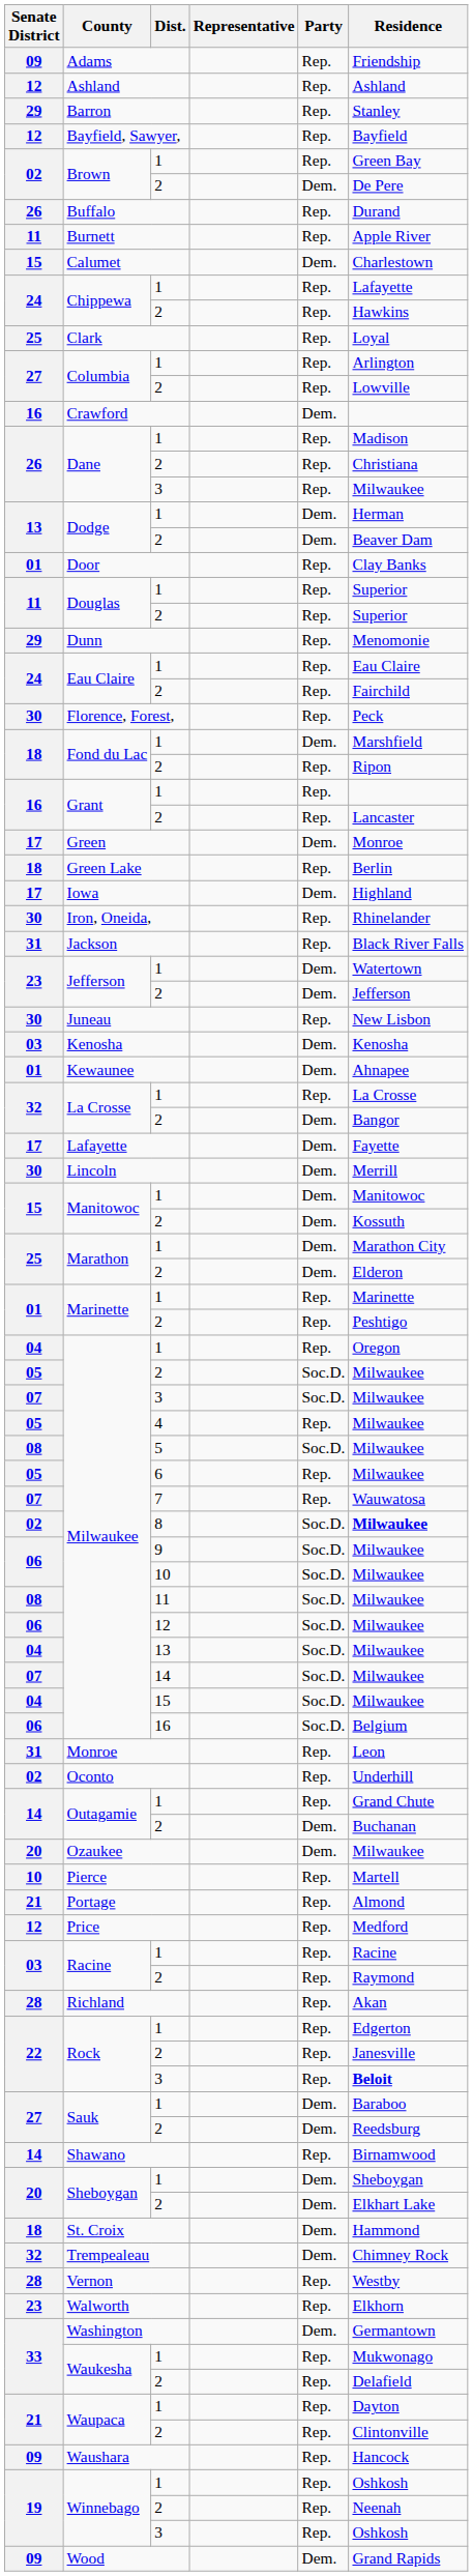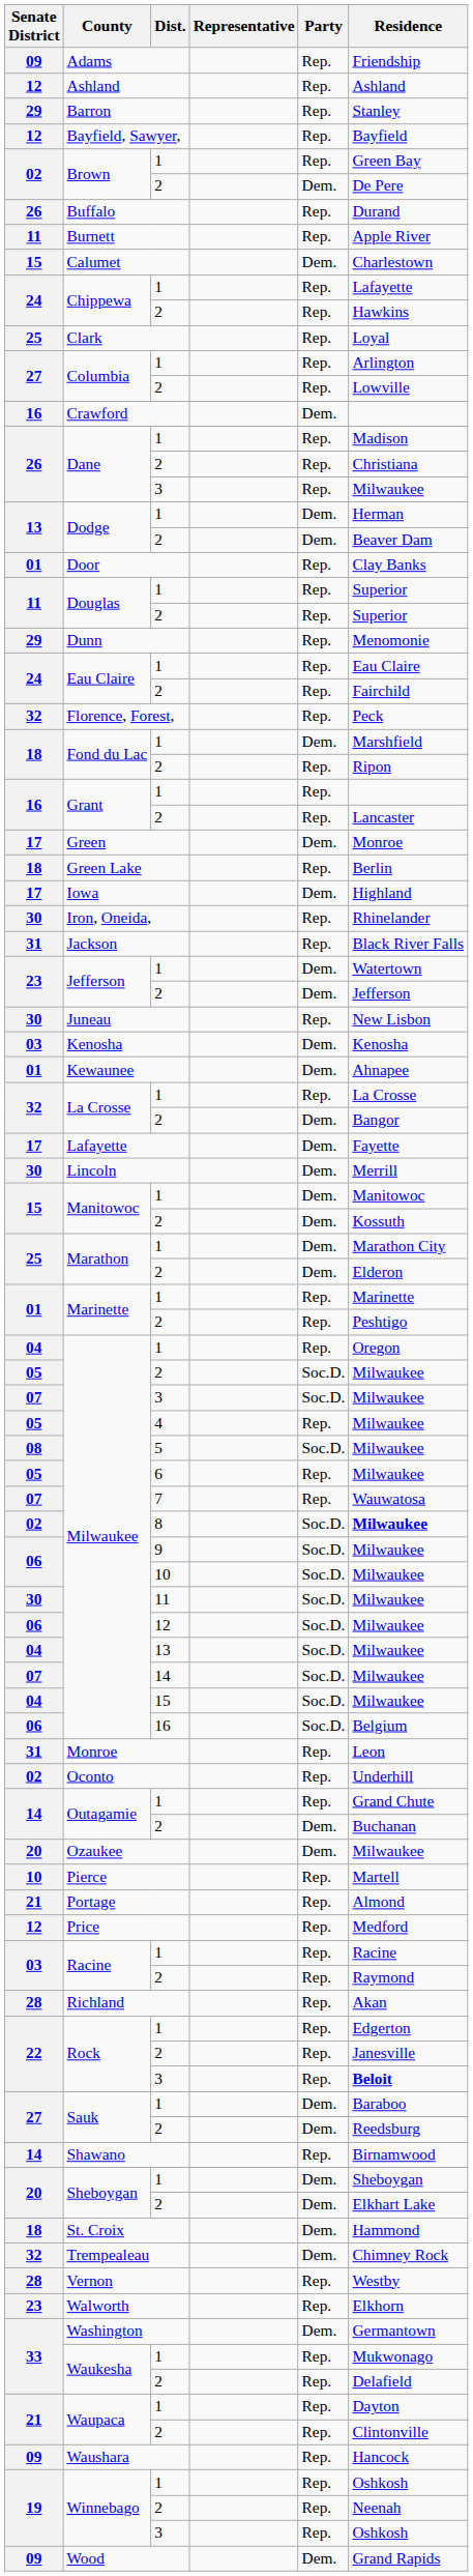 <table class="wikitable sortable">
 <tr>
 <th>Senate<br>District</th>
 <th>County</th>
 <th>Dist.</th>
 <th>Representative</th>
 <th>Party</th>
 <th>Residence</th>
 </tr>
 <tr>
 <th><a href='#'>09</a></th>
 <td text-align="left" colspan="2"><a href='#'>Adams</a> </td>
 <td></td>
 <td>Rep.</td>
 <td><a href='#'>Friendship</a></td>
 </tr>
 <tr>
 <th><a href='#'>12</a></th>
 <td text-align="left" colspan="2"><a href='#'>Ashland</a></td>
 <td></td>
 <td>Rep.</td>
 <td><a href='#'>Ashland</a></td>
 </tr>
 <tr>
 <th><a href='#'>29</a></th>
 <td text-align="left" colspan="2"><a href='#'>Barron</a></td>
 <td></td>
 <td>Rep.</td>
 <td><a href='#'>Stanley</a></td>
 </tr>
 <tr>
 <th><a href='#'>12</a></th>
 <td text-align="left" colspan="2"><a href='#'>Bayfield</a>, <a href='#'>Sawyer</a>, </td>
 <td></td>
 <td>Rep.</td>
 <td><a href='#'>Bayfield</a></td>
 </tr>
 <tr>
 <th rowspan="2"><a href='#'>02</a></th>
 <td text-align="left" rowspan="2"><a href='#'>Brown</a></td>
 <td>1</td>
 <td></td>
 <td>Rep.</td>
 <td><a href='#'>Green Bay</a></td>
 </tr>
 <tr>
 <td>2</td>
 <td></td>
 <td>Dem.</td>
 <td><a href='#'>De Pere</a></td>
 </tr>
 <tr>
 <th><a href='#'>26</a></th>
 <td text-align="left" colspan="2"><a href='#'>Buffalo</a> </td>
 <td></td>
 <td>Rep.</td>
 <td><a href='#'>Durand</a></td>
 </tr>
 <tr>
 <th><a href='#'>11</a></th>
 <td text-align="left" colspan="2"><a href='#'>Burnett</a> </td>
 <td></td>
 <td>Rep.</td>
 <td><a href='#'>Apple River</a></td>
 </tr>
 <tr>
 <th><a href='#'>15</a></th>
 <td text-align="left" colspan="2"><a href='#'>Calumet</a></td>
 <td></td>
 <td>Dem.</td>
 <td><a href='#'>Charlestown</a></td>
 </tr>
 <tr>
 <th rowspan="2"><a href='#'>24</a></th>
 <td text-align="left" rowspan="2"><a href='#'>Chippewa</a> </td>
 <td>1</td>
 <td></td>
 <td>Rep.</td>
 <td><a href='#'>Lafayette</a></td>
 </tr>
 <tr>
 <td>2</td>
 <td></td>
 <td>Rep.</td>
 <td><a href='#'>Hawkins</a></td>
 </tr>
 <tr>
 <th><a href='#'>25</a></th>
 <td text-align="left" colspan="2"><a href='#'>Clark</a></td>
 <td></td>
 <td>Rep.</td>
 <td><a href='#'>Loyal</a></td>
 </tr>
 <tr>
 <th rowspan="2"><a href='#'>27</a></th>
 <td text-align="left" rowspan="2"><a href='#'>Columbia</a></td>
 <td>1</td>
 <td></td>
 <td>Rep.</td>
 <td><a href='#'>Arlington</a></td>
 </tr>
 <tr>
 <td>2</td>
 <td></td>
 <td>Rep.</td>
 <td><a href='#'>Lowville</a></td>
 </tr>
 <tr>
 <th><a href='#'>16</a></th>
 <td text-align="left" colspan="2"><a href='#'>Crawford</a></td>
 <td></td>
 <td>Dem.</td>
 <td></td>
 </tr>
 <tr>
 <th rowspan="3"><a href='#'>26</a></th>
 <td text-align="left" rowspan="3"><a href='#'>Dane</a></td>
 <td>1</td>
 <td></td>
 <td>Rep.</td>
 <td><a href='#'>Madison</a></td>
 </tr>
 <tr>
 <td>2</td>
 <td></td>
 <td>Rep.</td>
 <td><a href='#'>Christiana</a></td>
 </tr>
 <tr>
 <td>3</td>
 <td></td>
 <td>Rep.</td>
 <td><a href='#'>Milwaukee</a></td>
 </tr>
 <tr>
 <th rowspan="2"><a href='#'>13</a></th>
 <td text-align="left" rowspan="2"><a href='#'>Dodge</a></td>
 <td>1</td>
 <td></td>
 <td>Dem.</td>
 <td><a href='#'>Herman</a></td>
 </tr>
 <tr>
 <td>2</td>
 <td></td>
 <td>Dem.</td>
 <td><a href='#'>Beaver Dam</a></td>
 </tr>
 <tr>
 <th><a href='#'>01</a></th>
 <td text-align="left" colspan="2"><a href='#'>Door</a></td>
 <td></td>
 <td>Rep.</td>
 <td><a href='#'>Clay Banks</a></td>
 </tr>
 <tr>
 <th rowspan="2"><a href='#'>11</a></th>
 <td text-align="left" rowspan="2"><a href='#'>Douglas</a></td>
 <td>1</td>
 <td></td>
 <td>Rep.</td>
 <td><a href='#'>Superior</a></td>
 </tr>
 <tr>
 <td>2</td>
 <td></td>
 <td>Rep.</td>
 <td><a href='#'>Superior</a></td>
 </tr>
 <tr>
 <th><a href='#'>29</a></th>
 <td text-align="left" colspan="2"><a href='#'>Dunn</a></td>
 <td></td>
 <td>Rep.</td>
 <td><a href='#'>Menomonie</a></td>
 </tr>
 <tr>
 <th rowspan="2"><a href='#'>24</a></th>
 <td rowspan="2" text-align="left"><a href='#'>Eau Claire</a></td>
 <td>1</td>
 <td></td>
 <td>Rep.</td>
 <td><a href='#'>Eau Claire</a></td>
 </tr>
 <tr>
 <td>2</td>
 <td></td>
 <td>Rep.</td>
 <td><a href='#'>Fairchild</a></td>
 </tr>
 <tr>
-<th><a href='#'>30</a></th>
+<th><a href='#'>32</a></th>
 <td text-align="left" colspan="2"><a href='#'>Florence</a>, <a href='#'>Forest</a>, </td>
 <td></td>
 <td>Rep.</td>
 <td><a href='#'>Peck</a></td>
 </tr>
 <tr>
 <th rowspan="2"><a href='#'>18</a></th>
 <td text-align="left" rowspan="2"><a href='#'>Fond du Lac</a></td>
 <td>1</td>
 <td></td>
 <td>Dem.</td>
 <td><a href='#'>Marshfield</a></td>
 </tr>
 <tr>
 <td>2</td>
 <td></td>
 <td>Rep.</td>
 <td><a href='#'>Ripon</a></td>
 </tr>
 <tr>
 <th rowspan="2"><a href='#'>16</a></th>
 <td text-align="left" rowspan="2"><a href='#'>Grant</a></td>
 <td>1</td>
 <td></td>
 <td>Rep.</td>
 <td></td>
 </tr>
 <tr>
 <td>2</td>
 <td></td>
 <td>Rep.</td>
 <td><a href='#'>Lancaster</a></td>
 </tr>
 <tr>
 <th><a href='#'>17</a></th>
 <td text-align="left" colspan="2"><a href='#'>Green</a></td>
 <td></td>
 <td>Dem.</td>
 <td><a href='#'>Monroe</a></td>
 </tr>
 <tr>
 <th><a href='#'>18</a></th>
 <td text-align="left" colspan="2"><a href='#'>Green Lake</a></td>
 <td></td>
 <td>Rep.</td>
 <td><a href='#'>Berlin</a></td>
 </tr>
 <tr>
 <th><a href='#'>17</a></th>
 <td text-align="left" colspan="2"><a href='#'>Iowa</a></td>
 <td></td>
 <td>Dem.</td>
 <td><a href='#'>Highland</a></td>
 </tr>
 <tr>
 <th><a href='#'>30</a></th>
 <td text-align="left" colspan="2"><a href='#'>Iron</a>, <a href='#'>Oneida</a>, </td>
 <td></td>
 <td>Rep.</td>
 <td><a href='#'>Rhinelander</a></td>
 </tr>
 <tr>
 <th><a href='#'>31</a></th>
 <td text-align="left" colspan="2"><a href='#'>Jackson</a></td>
 <td></td>
 <td>Rep.</td>
 <td><a href='#'>Black River Falls</a></td>
 </tr>
 <tr>
 <th rowspan="2"><a href='#'>23</a></th>
 <td text-align="left" rowspan="2"><a href='#'>Jefferson</a></td>
 <td>1</td>
 <td></td>
 <td>Dem.</td>
 <td><a href='#'>Watertown</a></td>
 </tr>
 <tr>
 <td>2</td>
 <td></td>
 <td>Dem.</td>
 <td><a href='#'>Jefferson</a></td>
 </tr>
 <tr>
 <th><a href='#'>30</a></th>
 <td text-align="left" colspan="2"><a href='#'>Juneau</a></td>
 <td></td>
 <td>Rep.</td>
 <td><a href='#'>New Lisbon</a></td>
 </tr>
 <tr>
 <th><a href='#'>03</a></th>
 <td text-align="left" colspan="2"><a href='#'>Kenosha</a></td>
 <td></td>
 <td>Dem.</td>
 <td><a href='#'>Kenosha</a></td>
 </tr>
 <tr>
 <th><a href='#'>01</a></th>
 <td text-align="left" colspan="2"><a href='#'>Kewaunee</a></td>
 <td></td>
 <td>Dem.</td>
 <td><a href='#'>Ahnapee</a></td>
 </tr>
 <tr>
 <th rowspan="2"><a href='#'>32</a></th>
 <td text-align="left" rowspan="2"><a href='#'>La Crosse</a></td>
 <td>1</td>
 <td></td>
 <td>Rep.</td>
 <td><a href='#'>La Crosse</a></td>
 </tr>
 <tr>
 <td>2</td>
 <td></td>
 <td>Dem.</td>
 <td><a href='#'>Bangor</a></td>
 </tr>
 <tr>
 <th><a href='#'>17</a></th>
 <td text-align="left" colspan="2"><a href='#'>Lafayette</a></td>
 <td></td>
 <td>Dem.</td>
 <td><a href='#'>Fayette</a></td>
 </tr>
 <tr>
 <th><a href='#'>30</a></th>
 <td text-align="left" colspan="2"><a href='#'>Lincoln</a></td>
 <td></td>
 <td>Dem.</td>
 <td><a href='#'>Merrill</a></td>
 </tr>
 <tr>
 <th rowspan="2"><a href='#'>15</a></th>
 <td text-align="left" rowspan="2"><a href='#'>Manitowoc</a></td>
 <td>1</td>
 <td></td>
 <td>Dem.</td>
 <td><a href='#'>Manitowoc</a></td>
 </tr>
 <tr>
 <td>2</td>
 <td></td>
 <td>Dem.</td>
 <td><a href='#'>Kossuth</a></td>
 </tr>
 <tr>
 <th rowspan="2"><a href='#'>25</a></th>
 <td text-align="left" rowspan="2"><a href='#'>Marathon</a></td>
 <td>1</td>
 <td></td>
 <td>Dem.</td>
 <td><a href='#'>Marathon City</a></td>
 </tr>
 <tr>
 <td>2</td>
 <td></td>
 <td>Dem.</td>
 <td><a href='#'>Elderon</a></td>
 </tr>
 <tr>
 <th rowspan="2"><a href='#'>01</a></th>
 <td text-align="left" rowspan="2"><a href='#'>Marinette</a></td>
 <td>1</td>
 <td></td>
 <td>Rep.</td>
 <td><a href='#'>Marinette</a></td>
 </tr>
 <tr>
 <td>2</td>
 <td></td>
 <td>Rep.</td>
 <td><a href='#'>Peshtigo</a></td>
 </tr>
 <tr>
 <th><a href='#'>04</a></th>
 <td text-align="left" rowspan="16"><a href='#'>Milwaukee</a></td>
 <td>1</td>
 <td></td>
 <td>Rep.</td>
 <td><a href='#'>Oregon</a></td>
 </tr>
 <tr>
 <th><a href='#'>05</a></th>
 <td>2</td>
 <td></td>
 <td>Soc.D.</td>
 <td><a href='#'>Milwaukee</a></td>
 </tr>
 <tr>
 <th><a href='#'>07</a></th>
 <td>3</td>
 <td></td>
 <td>Soc.D.</td>
 <td><a href='#'>Milwaukee</a></td>
 </tr>
 <tr>
 <th><a href='#'>05</a></th>
 <td>4</td>
 <td></td>
 <td>Rep.</td>
 <td><a href='#'>Milwaukee</a></td>
 </tr>
 <tr>
 <th><a href='#'>08</a></th>
 <td>5</td>
 <td></td>
 <td>Soc.D.</td>
 <td><a href='#'>Milwaukee</a></td>
 </tr>
 <tr>
 <th><a href='#'>05</a></th>
 <td>6</td>
 <td></td>
 <td>Rep.</td>
 <td><a href='#'>Milwaukee</a></td>
 </tr>
 <tr>
 <th><a href='#'>07</a></th>
 <td>7</td>
 <td></td>
 <td>Rep.</td>
 <td><a href='#'>Wauwatosa</a></td>
 </tr>
 <tr>
 <th><a href='#'>02</a></th>
 <td>8</td>
 <td></td>
 <td>Soc.D.</td>
 <td><strong><a href='#'>Milwaukee</a></strong></td>
 </tr>
 <tr>
 <th rowspan="2"><a href='#'>06</a></th>
 <td>9</td>
 <td></td>
 <td>Soc.D.</td>
 <td><a href='#'>Milwaukee</a></td>
 </tr>
 <tr>
 <td>10</td>
 <td></td>
 <td>Soc.D.</td>
 <td><a href='#'>Milwaukee</a></td>
 </tr>
 <tr>
-<th><a href='#'>08</a></th>
+<th><a href='#'>30</a></th>
 <td>11</td>
 <td></td>
 <td>Soc.D.</td>
 <td><a href='#'>Milwaukee</a></td>
 </tr>
 <tr>
 <th><a href='#'>06</a></th>
 <td>12</td>
 <td></td>
 <td>Soc.D.</td>
 <td><a href='#'>Milwaukee</a></td>
 </tr>
 <tr>
 <th><a href='#'>04</a></th>
 <td>13</td>
 <td></td>
 <td>Soc.D.</td>
 <td><a href='#'>Milwaukee</a></td>
 </tr>
 <tr>
 <th><a href='#'>07</a></th>
 <td>14</td>
 <td></td>
 <td>Soc.D.</td>
 <td><a href='#'>Milwaukee</a></td>
 </tr>
 <tr>
 <th><a href='#'>04</a></th>
 <td>15</td>
 <td></td>
 <td>Soc.D.</td>
 <td><a href='#'>Milwaukee</a></td>
 </tr>
 <tr>
 <th><a href='#'>06</a></th>
 <td>16</td>
 <td></td>
 <td>Soc.D.</td>
 <td><a href='#'>Belgium</a></td>
 </tr>
 <tr>
 <th><a href='#'>31</a></th>
 <td text-align="left" colspan="2"><a href='#'>Monroe</a></td>
 <td></td>
 <td>Rep.</td>
 <td><a href='#'>Leon</a></td>
 </tr>
 <tr>
 <th><a href='#'>02</a></th>
 <td text-align="left" colspan="2"><a href='#'>Oconto</a></td>
 <td></td>
 <td>Rep.</td>
 <td><a href='#'>Underhill</a></td>
 </tr>
 <tr>
 <th rowspan="2"><a href='#'>14</a></th>
 <td text-align="left" rowspan="2"><a href='#'>Outagamie</a></td>
 <td>1</td>
 <td></td>
 <td>Rep.</td>
 <td><a href='#'>Grand Chute</a></td>
 </tr>
 <tr>
 <td>2</td>
 <td></td>
 <td>Dem.</td>
 <td><a href='#'>Buchanan</a></td>
 </tr>
 <tr>
 <th><a href='#'>20</a></th>
 <td text-align="left" colspan="2"><a href='#'>Ozaukee</a></td>
 <td></td>
 <td>Dem.</td>
 <td><a href='#'>Milwaukee</a></td>
 </tr>
 <tr>
 <th><a href='#'>10</a></th>
 <td text-align="left" colspan="2"><a href='#'>Pierce</a></td>
 <td></td>
 <td>Rep.</td>
 <td><a href='#'>Martell</a></td>
 </tr>
 <tr>
 <th><a href='#'>21</a></th>
 <td text-align="left" colspan="2"><a href='#'>Portage</a></td>
 <td></td>
 <td>Rep.</td>
 <td><a href='#'>Almond</a></td>
 </tr>
 <tr>
 <th><a href='#'>12</a></th>
 <td text-align="left" colspan="2"><a href='#'>Price</a> </td>
 <td></td>
 <td>Rep.</td>
 <td><a href='#'>Medford</a></td>
 </tr>
 <tr>
 <th rowspan="2"><a href='#'>03</a></th>
 <td text-align="left" rowspan="2"><a href='#'>Racine</a></td>
 <td>1</td>
 <td></td>
 <td>Rep.</td>
 <td><a href='#'>Racine</a></td>
 </tr>
 <tr>
 <td>2</td>
 <td></td>
 <td>Rep.</td>
 <td><a href='#'>Raymond</a></td>
 </tr>
 <tr>
 <th><a href='#'>28</a></th>
 <td text-align="left" colspan="2"><a href='#'>Richland</a></td>
 <td></td>
 <td>Rep.</td>
 <td><a href='#'>Akan</a></td>
 </tr>
 <tr>
 <th rowspan="3"><a href='#'>22</a></th>
 <td text-align="left" rowspan="3"><a href='#'>Rock</a></td>
 <td>1</td>
 <td></td>
 <td>Rep.</td>
 <td><a href='#'>Edgerton</a></td>
 </tr>
 <tr>
 <td>2</td>
 <td></td>
 <td>Rep.</td>
 <td><a href='#'>Janesville</a></td>
 </tr>
 <tr>
 <td>3</td>
 <td></td>
 <td>Rep.</td>
 <td><strong><a href='#'>Beloit</a></strong></td>
 </tr>
 <tr>
 <th rowspan="2"><a href='#'>27</a></th>
 <td text-align="left" rowspan="2"><a href='#'>Sauk</a></td>
 <td>1</td>
 <td></td>
 <td>Dem.</td>
 <td><a href='#'>Baraboo</a></td>
 </tr>
 <tr>
 <td>2</td>
 <td></td>
 <td>Dem.</td>
 <td><a href='#'>Reedsburg</a></td>
 </tr>
 <tr>
 <th><a href='#'>14</a></th>
 <td text-align="left" colspan="2"><a href='#'>Shawano</a></td>
 <td></td>
 <td>Rep.</td>
 <td><a href='#'>Birnamwood</a></td>
 </tr>
 <tr>
 <th rowspan="2"><a href='#'>20</a></th>
 <td text-align="left" rowspan="2"><a href='#'>Sheboygan</a></td>
 <td>1</td>
 <td></td>
 <td>Dem.</td>
 <td><a href='#'>Sheboygan</a></td>
 </tr>
 <tr>
 <td>2</td>
 <td></td>
 <td>Dem.</td>
 <td><a href='#'>Elkhart Lake</a></td>
 </tr>
 <tr>
 <th><a href='#'>18</a></th>
 <td text-align="left" colspan="2"><a href='#'>St. Croix</a></td>
 <td></td>
 <td>Dem.</td>
 <td><a href='#'>Hammond</a></td>
 </tr>
 <tr>
 <th><a href='#'>32</a></th>
 <td text-align="left" colspan="2"><a href='#'>Trempealeau</a></td>
 <td></td>
 <td>Dem.</td>
 <td><a href='#'>Chimney Rock</a></td>
 </tr>
 <tr>
 <th><a href='#'>28</a></th>
 <td text-align="left" colspan="2"><a href='#'>Vernon</a></td>
 <td></td>
 <td>Rep.</td>
 <td><a href='#'>Westby</a></td>
 </tr>
 <tr>
 <th><a href='#'>23</a></th>
 <td text-align="left" colspan="2"><a href='#'>Walworth</a></td>
 <td></td>
 <td>Rep.</td>
 <td><a href='#'>Elkhorn</a></td>
 </tr>
 <tr>
 <th rowspan="3"><a href='#'>33</a></th>
 <td text-align="left" colspan="2"><a href='#'>Washington</a></td>
 <td></td>
 <td>Dem.</td>
 <td><a href='#'>Germantown</a></td>
 </tr>
 <tr>
 <td text-align="left" rowspan="2"><a href='#'>Waukesha</a></td>
 <td>1</td>
 <td></td>
 <td>Rep.</td>
 <td><a href='#'>Mukwonago</a></td>
 </tr>
 <tr>
 <td>2</td>
 <td></td>
 <td>Rep.</td>
 <td><a href='#'>Delafield</a></td>
 </tr>
 <tr>
 <th rowspan="2"><a href='#'>21</a></th>
 <td text-align="left" rowspan="2"><a href='#'>Waupaca</a></td>
 <td>1</td>
 <td></td>
 <td>Rep.</td>
 <td><a href='#'>Dayton</a></td>
 </tr>
 <tr>
 <td>2</td>
 <td></td>
 <td>Rep.</td>
 <td><a href='#'>Clintonville</a></td>
 </tr>
 <tr>
 <th><a href='#'>09</a></th>
 <td text-align="left" colspan="2"><a href='#'>Waushara</a></td>
 <td></td>
 <td>Rep.</td>
 <td><a href='#'>Hancock</a></td>
 </tr>
 <tr>
 <th rowspan="3"><a href='#'>19</a></th>
 <td text-align="left" rowspan="3"><a href='#'>Winnebago</a></td>
 <td>1</td>
 <td></td>
 <td>Rep.</td>
 <td><a href='#'>Oshkosh</a></td>
 </tr>
 <tr>
 <td>2</td>
 <td></td>
 <td>Rep.</td>
 <td><a href='#'>Neenah</a></td>
 </tr>
 <tr>
 <td>3</td>
 <td></td>
 <td>Rep.</td>
 <td><a href='#'>Oshkosh</a></td>
 </tr>
 <tr>
 <th><a href='#'>09</a></th>
 <td text-align="left" colspan="2"><a href='#'>Wood</a></td>
 <td></td>
 <td>Dem.</td>
 <td><a href='#'>Grand Rapids</a></td>
 </tr>
 </table>
